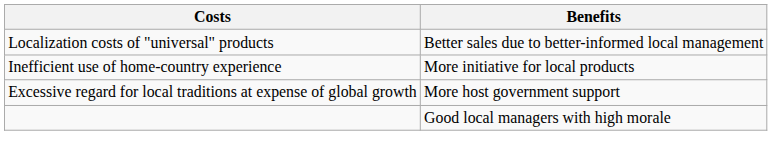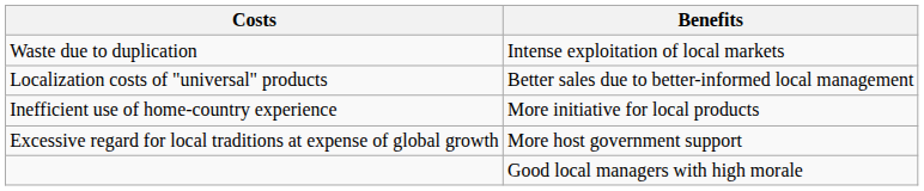 <table class="wikitable">
 <tr>
 <th>Costs</th>
 <th>Benefits</th>
+</tr>
+<tr>
+<td>Waste due to duplication</td>
+<td>Intense exploitation of local markets</td>
 </tr>
 <tr>
 <td>Localization costs of "universal" products</td>
 <td>Better sales due to better-informed local management</td>
 </tr>
 <tr>
 <td>Inefficient use of home-country experience</td>
 <td>More initiative for local products</td>
 </tr>
 <tr>
 <td>Excessive regard for local traditions at expense of global growth</td>
 <td>More host government support</td>
 </tr>
 <tr>
 <td></td>
 <td>Good local managers with high morale</td>
 </tr>
 </table>
